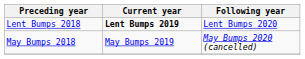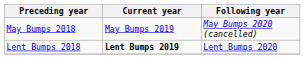 <table class="wikitable" style="margin: 1em auto;">
 <tr>
 <th width=150>Preceding year</th>
 <th width=150>Current year</th>
 <th width=150>Following year</th>
 </tr>
 <tr>
+<td><a href='#'>May Bumps 2018</a></td>
+<td><a href='#'>May Bumps 2019</a></td>
+<td><em><a href='#'>May Bumps 2020</a> (cancelled)</em></td>
+</tr>
+<tr>
 <td><a href='#'>Lent Bumps 2018</a></td>
 <td><strong>Lent Bumps 2019</strong></td>
 <td><a href='#'>Lent Bumps 2020</a></td>
 </tr>
 <tr>
-<td><a href='#'>May Bumps 2018</a></td>
-<td><a href='#'>May Bumps 2019</a></td>
-<td><em><a href='#'>May Bumps 2020</a> (cancelled)</em></td>
-</tr>
-<tr>
 </tr>
 </table>
